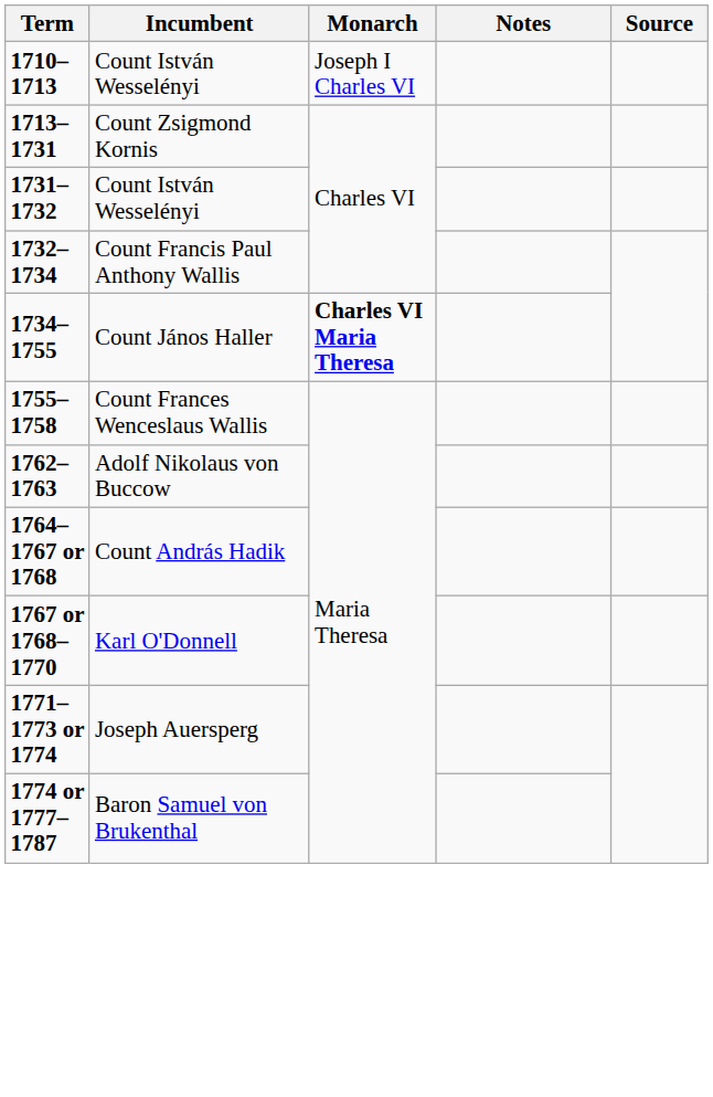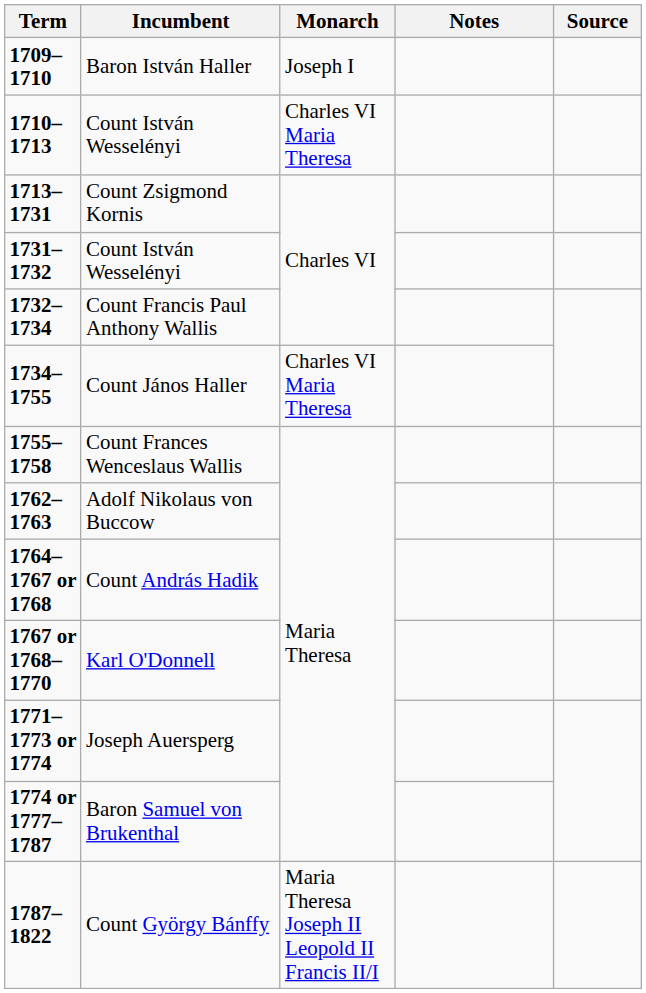 <table class="wikitable" style="width: 78%">
 <tr>
 <th scope="col" width="9%">Term</th>
 <th scope="col" width="25%">Incumbent</th>
 <th scope="col" width="14%">Monarch</th>
 <th scope="col" width="20%">Notes</th>
 <th scope="col" width="10%">Source</th>
 </tr>
 <tr>
+<td><strong>1709–1710</strong></td>
+<td>Baron István Haller</td>
+<td>Joseph I</td>
+<td></td>
+<td></td>
+</tr>
+<tr>
 <td><strong>1710–1713</strong></td>
 <td>Count István Wesselényi</td>
-<td>Joseph I<br><a href='#'>Charles VI</a></td>
+<td>Charles VI<br><a href='#'>Maria Theresa</a></td>
 <td></td>
 <td></td>
 </tr>
 <tr>
 <td><strong>1713–1731</strong></td>
 <td>Count Zsigmond Kornis</td>
 <td rowspan="3">Charles VI</td>
 <td></td>
 <td></td>
 </tr>
 <tr>
 <td><strong>1731–1732</strong></td>
 <td>Count István Wesselényi</td>
 <td></td>
 <td></td>
 </tr>
 <tr>
 <td><strong>1732–1734</strong></td>
 <td>Count Francis Paul Anthony Wallis</td>
 <td></td>
 <td rowspan="2"></td>
 </tr>
 <tr>
 <td><strong>1734–1755</strong></td>
 <td>Count János Haller</td>
-<td><strong>Charles VI<br><a href='#'>Maria Theresa</a></strong></td>
+<td>Charles VI<br><a href='#'>Maria Theresa</a></td>
 <td></td>
 </tr>
 <tr>
 <td><strong>1755–1758</strong></td>
 <td>Count Frances Wenceslaus Wallis</td>
 <td rowspan="6">Maria Theresa</td>
 <td></td>
 <td></td>
 </tr>
 <tr>
 <td><strong>1762–1763</strong></td>
 <td>Adolf Nikolaus von Buccow</td>
 <td></td>
 <td></td>
 </tr>
 <tr>
 <td><strong>1764–1767 or 1768</strong></td>
 <td>Count <a href='#'>András Hadik</a></td>
 <td></td>
 <td></td>
 </tr>
 <tr>
 <td><strong>1767 or 1768–1770</strong></td>
 <td><a href='#'>Karl O'Donnell</a></td>
 <td></td>
 <td></td>
 </tr>
 <tr>
 <td><strong>1771–1773 or 1774</strong></td>
 <td>Joseph Auersperg</td>
 <td></td>
 <td rowspan="2"></td>
 </tr>
 <tr>
 <td><strong>1774 or 1777–1787</strong></td>
 <td>Baron <a href='#'>Samuel von Brukenthal</a></td>
 <td></td>
 </tr>
+<tr>
+<td><strong>1787–1822</strong></td>
+<td>Count <a href='#'>György Bánffy</a></td>
+<td>Maria Theresa<br><a href='#'>Joseph II</a><br><a href='#'>Leopold II</a><br><a href='#'>Francis II/I</a></td>
+<td></td>
+<td></td>
+</tr>
 </table>
